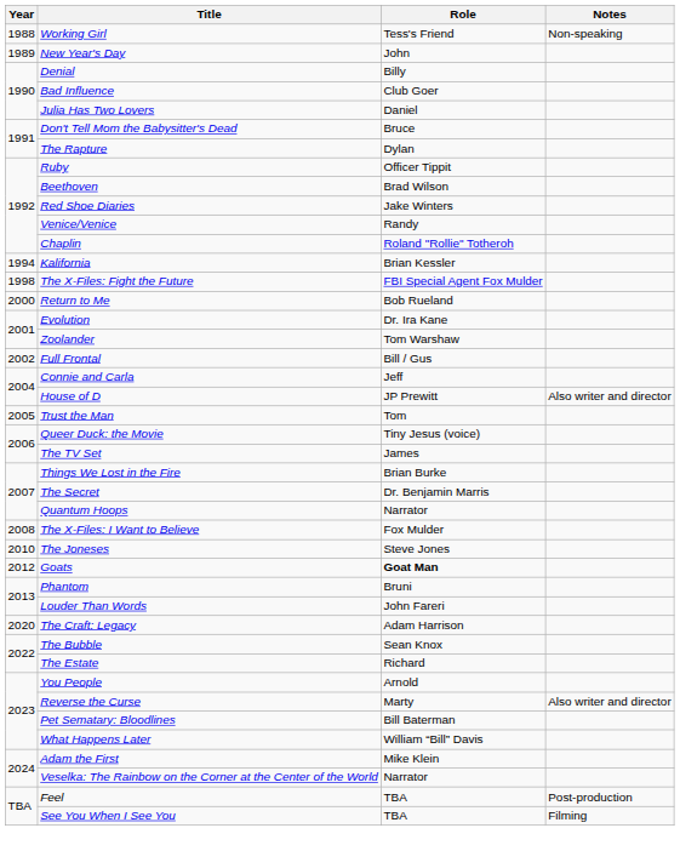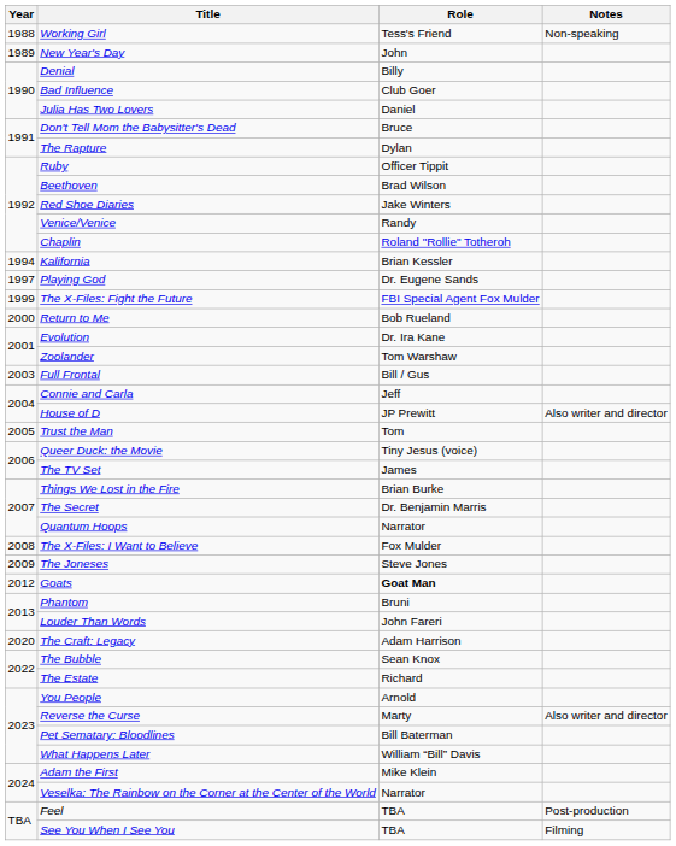 <table class = "wikitable sortable">
 <tr>
 <th scope="col">Year</th>
 <th scope="col">Title</th>
 <th scope="col">Role</th>
 <th class="unsortable">Notes</th>
 </tr>
 <tr>
 <td>1988</td>
 <td><em><a href='#'>Working Girl</a></em></td>
 <td>Tess's Friend</td>
 <td>Non-speaking</td>
 </tr>
 <tr>
 <td>1989</td>
 <td><em><a href='#'>New Year's Day</a></em></td>
 <td>John</td>
 <td></td>
 </tr>
 <tr>
 <td rowspan=3>1990</td>
 <td><em><a href='#'>Denial</a></em></td>
 <td>Billy</td>
 <td></td>
 </tr>
 <tr>
 <td><em><a href='#'>Bad Influence</a></em></td>
 <td>Club Goer</td>
 <td></td>
 </tr>
 <tr>
 <td><em><a href='#'>Julia Has Two Lovers</a></em></td>
 <td>Daniel</td>
 <td></td>
 </tr>
 <tr>
 <td rowspan=2>1991</td>
 <td><em><a href='#'>Don't Tell Mom the Babysitter's Dead</a></em></td>
 <td>Bruce</td>
 <td></td>
 </tr>
 <tr>
 <td><em><a href='#'>The Rapture</a></em></td>
 <td>Dylan</td>
 <td></td>
 </tr>
 <tr>
 <td rowspan=5>1992</td>
 <td><em><a href='#'>Ruby</a></em></td>
 <td>Officer Tippit</td>
 <td></td>
 </tr>
 <tr>
 <td><em><a href='#'>Beethoven</a></em></td>
 <td>Brad Wilson</td>
 <td></td>
 </tr>
 <tr>
 <td><em><a href='#'>Red Shoe Diaries</a></em></td>
 <td>Jake Winters</td>
 <td></td>
 </tr>
 <tr>
 <td><em><a href='#'>Venice/Venice</a></em></td>
 <td>Randy</td>
 <td></td>
 </tr>
 <tr>
 <td><em><a href='#'>Chaplin</a></em></td>
 <td><a href='#'>Roland "Rollie" Totheroh</a></td>
 <td></td>
 </tr>
 <tr>
 <td>1994</td>
 <td><em><a href='#'>Kalifornia</a></em></td>
 <td>Brian Kessler</td>
 <td></td>
 </tr>
 <tr>
-<td>1998</td>
+<td>1997</td>
+<td><em><a href='#'>Playing God</a></em></td>
+<td>Dr. Eugene Sands</td>
+<td></td>
+</tr>
+<tr>
+<td>1999</td>
 <td><em><a href='#'>The X-Files: Fight the Future</a></em></td>
 <td><a href='#'>FBI Special Agent Fox Mulder</a></td>
 <td></td>
 </tr>
 <tr>
 <td>2000</td>
 <td><em><a href='#'>Return to Me</a></em></td>
 <td>Bob Rueland</td>
 <td></td>
 </tr>
 <tr>
 <td rowspan=2>2001</td>
 <td><em><a href='#'>Evolution</a></em></td>
 <td>Dr. Ira Kane</td>
 <td></td>
 </tr>
 <tr>
 <td><em><a href='#'>Zoolander</a></em></td>
 <td>Tom Warshaw</td>
 <td></td>
 </tr>
 <tr>
-<td>2002</td>
+<td>2003</td>
 <td><em><a href='#'>Full Frontal</a></em></td>
 <td>Bill / Gus</td>
 <td></td>
 </tr>
 <tr>
 <td rowspan=2>2004</td>
 <td><em><a href='#'>Connie and Carla</a></em></td>
 <td>Jeff</td>
 <td></td>
 </tr>
 <tr>
 <td><em><a href='#'>House of D</a></em></td>
 <td>JP Prewitt</td>
 <td>Also writer and director</td>
 </tr>
 <tr>
 <td>2005</td>
 <td><em><a href='#'>Trust the Man</a></em></td>
 <td>Tom</td>
 <td></td>
 </tr>
 <tr>
 <td rowspan=2>2006</td>
 <td><em><a href='#'>Queer Duck: the Movie</a></em></td>
 <td>Tiny Jesus (voice)</td>
 <td></td>
 </tr>
 <tr>
 <td><em><a href='#'>The TV Set</a></em></td>
 <td>James</td>
 <td></td>
 </tr>
 <tr>
 <td rowspan=3>2007</td>
 <td><em><a href='#'>Things We Lost in the Fire</a></em></td>
 <td>Brian Burke</td>
 <td></td>
 </tr>
 <tr>
 <td><em><a href='#'>The Secret</a></em></td>
 <td>Dr. Benjamin Marris</td>
 <td></td>
 </tr>
 <tr>
 <td><em><a href='#'>Quantum Hoops</a></em></td>
 <td>Narrator</td>
 <td></td>
 </tr>
 <tr>
 <td>2008</td>
 <td><em><a href='#'>The X-Files: I Want to Believe</a></em></td>
 <td>Fox Mulder</td>
 <td></td>
 </tr>
 <tr>
-<td>2010</td>
+<td>2009</td>
 <td><em><a href='#'>The Joneses</a></em></td>
 <td>Steve Jones</td>
 <td></td>
 </tr>
 <tr>
 <td>2012</td>
 <td><em><a href='#'>Goats</a></em></td>
 <td><strong>Goat Man</strong></td>
 <td></td>
 </tr>
 <tr>
 <td rowspan=2>2013</td>
 <td><em><a href='#'>Phantom</a></em></td>
 <td>Bruni</td>
 <td></td>
 </tr>
 <tr>
 <td><em><a href='#'>Louder Than Words</a></em></td>
 <td>John Fareri</td>
 <td></td>
 </tr>
 <tr>
 <td>2020</td>
 <td><em><a href='#'>The Craft: Legacy</a></em></td>
 <td>Adam Harrison</td>
 <td></td>
 </tr>
 <tr>
 <td rowspan=2>2022</td>
 <td><em><a href='#'>The Bubble</a></em></td>
 <td>Sean Knox</td>
 <td></td>
 </tr>
 <tr>
 <td><em><a href='#'>The Estate</a></em></td>
 <td>Richard</td>
 <td></td>
 </tr>
 <tr>
 <td rowspan=4>2023</td>
 <td><em><a href='#'>You People</a></em></td>
 <td>Arnold</td>
 <td></td>
 </tr>
 <tr>
 <td><em><a href='#'>Reverse the Curse</a></em></td>
 <td>Marty</td>
 <td>Also writer and director</td>
 </tr>
 <tr>
 <td><em><a href='#'>Pet Sematary: Bloodlines</a></em></td>
 <td>Bill Baterman</td>
 <td></td>
 </tr>
 <tr>
 <td><em><a href='#'>What Happens Later</a></em></td>
 <td>William “Bill” Davis</td>
 <td></td>
 </tr>
 <tr>
 <td rowspan=2>2024</td>
 <td><em><a href='#'>Adam the First</a></em></td>
 <td>Mike Klein</td>
 <td></td>
 </tr>
 <tr>
 <td><em><a href='#'>Veselka: The Rainbow on the Corner at the Center of the World</a></em></td>
 <td>Narrator</td>
 <td></td>
 </tr>
 <tr>
 <td rowspan=2>TBA</td>
 <td><em>Feel</em></td>
 <td>TBA</td>
 <td>Post-production</td>
 </tr>
 <tr>
 <td><em><a href='#'>See You When I See You</a></em></td>
 <td>TBA</td>
 <td>Filming</td>
 </tr>
 </table>
